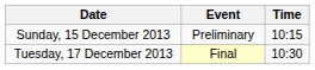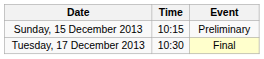 <table class = "wikitable" style="text-align:center;">
 <tr>
 <th width=220>Date</th>
+<th width=50>Time</th>
 <th width=100>Event</th>
-<th width=50>Time</th>
 </tr>
 <tr>
 <td>Sunday, 15 December 2013</td>
+<td>10:15</td>
 <td>Preliminary</td>
-<td>10:15</td>
 </tr>
 <tr>
 <td>Tuesday, 17 December 2013</td>
+<td>10:30</td>
 <td bgcolor=ffffcc>Final</td>
-<td>10:30</td>
 </tr>
 </table>
